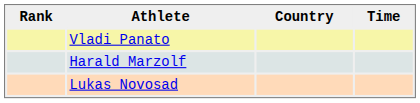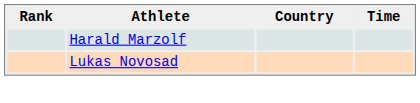 <table style="border-style:solid;border-width:1px;border-color:#808080;background-color:#EFEFEF" cellspacing="2" cellpadding="2" width="385px">
 <tr bgcolor="#EFEFEF">
 <th>Rank</th>
 <th>Athlete</th>
 <th>Country</th>
 <th>Time</th>
-</tr>
-<tr bgcolor="#F7F6A8">
-<td align=center></td>
-<td><a href='#'>Vladi Panato</a></td>
-<td></td>
-<td align="right"></td>
 </tr>
 <tr bgcolor="#DCE5E5">
 <td align=center></td>
 <td><a href='#'>Harald Marzolf</a></td>
 <td></td>
 <td align="right"></td>
 </tr>
 <tr bgcolor="#FFDAB9">
 <td align=center></td>
 <td><a href='#'>Lukas Novosad</a></td>
 <td></td>
 <td align="right"></td>
 </tr>
 </table>
